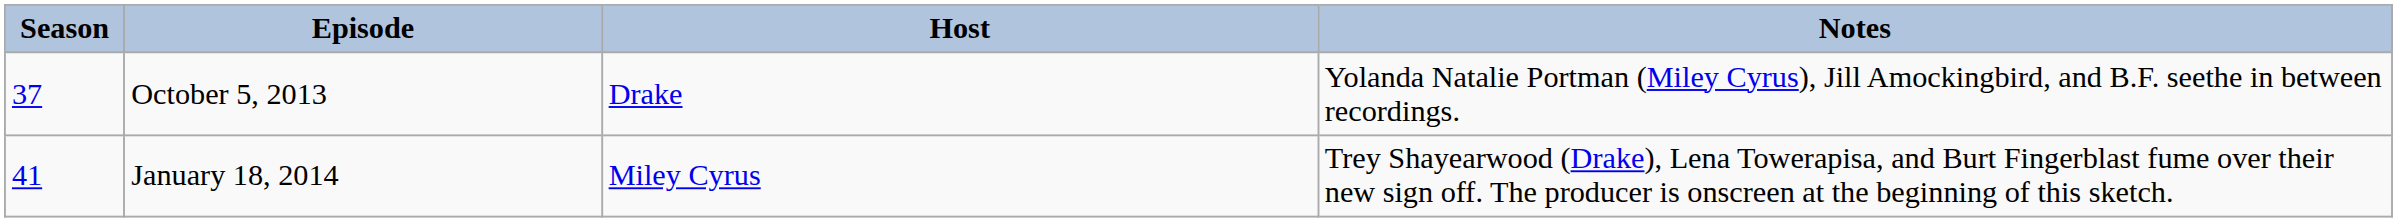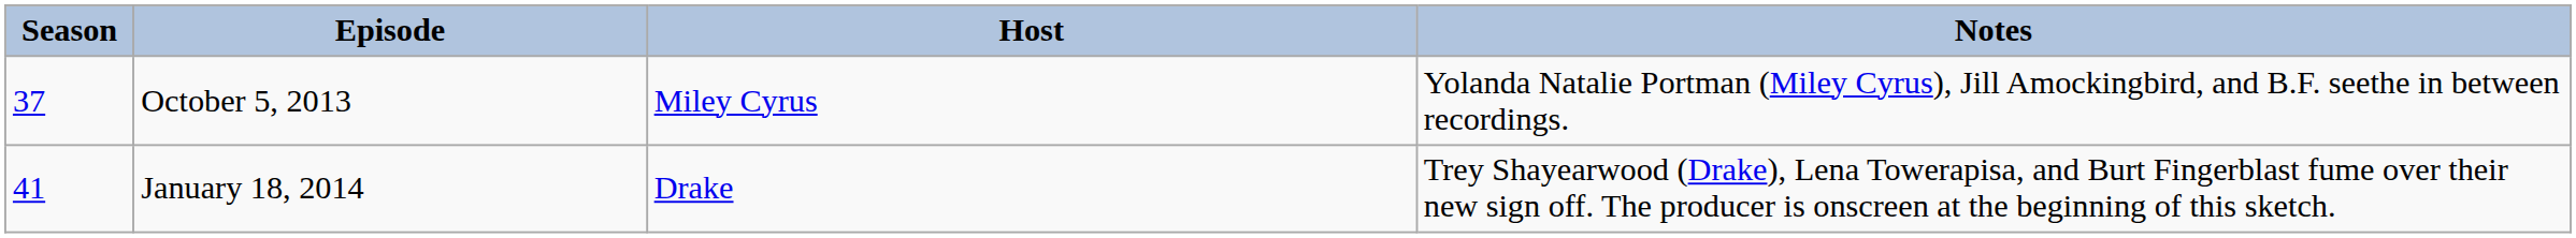 <table class="wikitable" style="width:100%;">
 <tr>
 <th style="background:#B0C4DE;" width="5%">Season</th>
 <th style="background:#B0C4DE;" width="20%">Episode</th>
 <th style="background:#B0C4DE;" width="30%">Host</th>
 <th style="background:#B0C4DE;" width="45%">Notes</th>
 </tr>
 <tr>
 <td><a href='#'>37</a></td>
 <td>October 5, 2013</td>
-<td><a href='#'>Drake</a></td>
+<td><a href='#'>Miley Cyrus</a></td>
 <td>Yolanda Natalie Portman (<a href='#'>Miley Cyrus</a>), Jill Amockingbird, and B.F. seethe in between recordings.</td>
 </tr>
 <tr>
 <td><a href='#'>41</a></td>
 <td>January 18, 2014</td>
-<td><a href='#'>Miley Cyrus</a></td>
+<td><a href='#'>Drake</a></td>
 <td>Trey Shayearwood (<a href='#'>Drake</a>), Lena Towerapisa, and Burt Fingerblast fume over their new sign off. The producer is onscreen at the beginning of this sketch.</td>
 </tr>
 </table>
